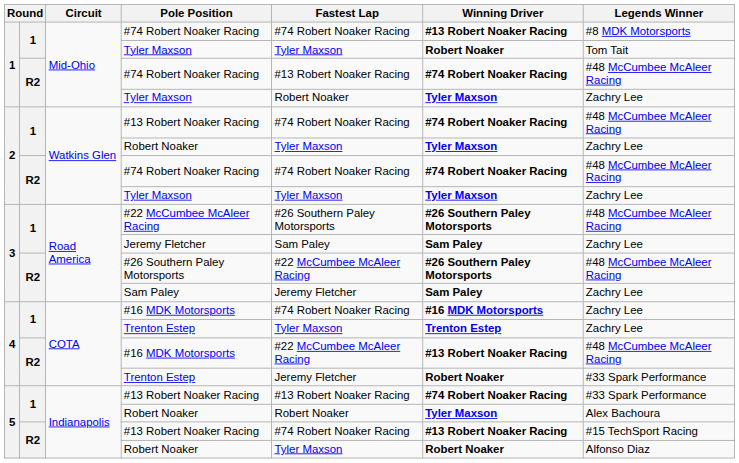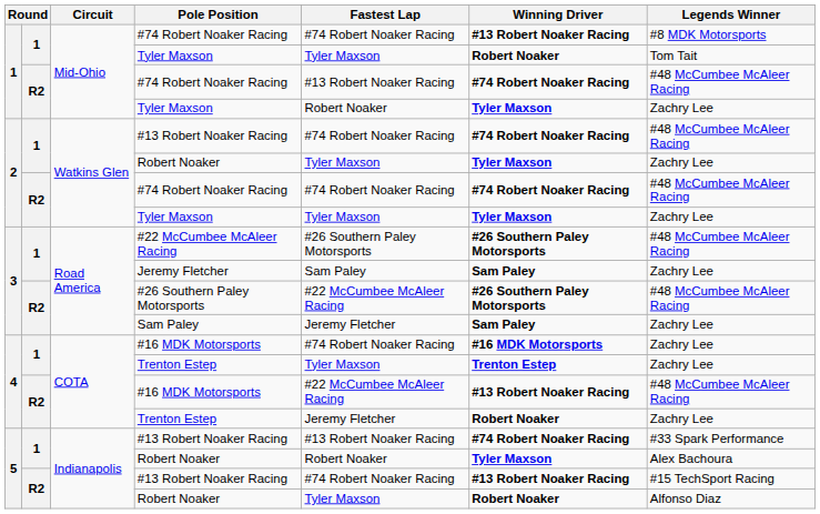 <table class="wikitable" style="font-size:85%;">
 <tr>
 <th colspan=2>Round</th>
 <th>Circuit</th>
 <th>Pole Position</th>
 <th>Fastest Lap</th>
 <th>Winning Driver</th>
 <th>Legends Winner</th>
 </tr>
 <tr>
 <th rowspan=4>1</th>
 <th rowspan=2>1</th>
 <td rowspan=4><a href='#'>Mid-Ohio</a></td>
 <td> #74 Robert Noaker Racing</td>
 <td> #74 Robert Noaker Racing</td>
 <td><strong> #13 Robert Noaker Racing</strong></td>
 <td> #8 <a href='#'>MDK Motorsports</a></td>
 </tr>
 <tr>
 <td> <a href='#'>Tyler Maxson</a></td>
 <td> <a href='#'>Tyler Maxson</a></td>
 <td><strong> Robert Noaker</strong></td>
 <td> Tom Tait</td>
 </tr>
 <tr>
 <th rowspan=2>R2</th>
 <td> #74 Robert Noaker Racing</td>
 <td> #13 Robert Noaker Racing</td>
 <td><strong> #74 Robert Noaker Racing</strong></td>
 <td> #48 <a href='#'>McCumbee McAleer Racing</a></td>
 </tr>
 <tr>
 <td> <a href='#'>Tyler Maxson</a></td>
 <td> Robert Noaker</td>
 <td><strong> <a href='#'>Tyler Maxson</a></strong></td>
 <td> Zachry Lee</td>
 </tr>
 <tr>
 <th rowspan=4>2</th>
 <th rowspan=2>1</th>
 <td rowspan=4><a href='#'>Watkins Glen</a></td>
 <td> #13 Robert Noaker Racing</td>
 <td> #74 Robert Noaker Racing</td>
 <td><strong> #74 Robert Noaker Racing</strong></td>
 <td> #48 <a href='#'>McCumbee McAleer Racing</a></td>
 </tr>
 <tr>
 <td> Robert Noaker</td>
 <td> <a href='#'>Tyler Maxson</a></td>
 <td><strong> <a href='#'>Tyler Maxson</a></strong></td>
 <td> Zachry Lee</td>
 </tr>
 <tr>
 <th rowspan=2>R2</th>
 <td> #74 Robert Noaker Racing</td>
 <td> #74 Robert Noaker Racing</td>
 <td><strong> #74 Robert Noaker Racing</strong></td>
 <td> #48 <a href='#'>McCumbee McAleer Racing</a></td>
 </tr>
 <tr>
 <td> <a href='#'>Tyler Maxson</a></td>
 <td> <a href='#'>Tyler Maxson</a></td>
 <td><strong> <a href='#'>Tyler Maxson</a></strong></td>
 <td> Zachry Lee</td>
 </tr>
 <tr>
 <th rowspan=4>3</th>
 <th rowspan=2>1</th>
 <td rowspan=4><a href='#'>Road America</a></td>
 <td> #22 <a href='#'>McCumbee McAleer Racing</a></td>
 <td> #26 Southern Paley Motorsports</td>
 <td><strong> #26 Southern Paley Motorsports</strong></td>
 <td> #48 <a href='#'>McCumbee McAleer Racing</a></td>
 </tr>
 <tr>
 <td> Jeremy Fletcher</td>
 <td> Sam Paley</td>
 <td><strong> Sam Paley</strong></td>
 <td> Zachry Lee</td>
 </tr>
 <tr>
 <th rowspan=2>R2</th>
 <td> #26 Southern Paley Motorsports</td>
 <td> #22 <a href='#'>McCumbee McAleer Racing</a></td>
 <td><strong> #26 Southern Paley Motorsports</strong></td>
 <td> #48 <a href='#'>McCumbee McAleer Racing</a></td>
 </tr>
 <tr>
 <td> Sam Paley</td>
 <td> Jeremy Fletcher</td>
 <td><strong> Sam Paley</strong></td>
 <td> Zachry Lee</td>
 </tr>
 <tr>
 <th rowspan=4>4</th>
 <th rowspan=2>1</th>
 <td rowspan=4><a href='#'>COTA</a></td>
 <td> #16 <a href='#'>MDK Motorsports</a></td>
 <td> #74 Robert Noaker Racing</td>
 <td><strong> #16 <a href='#'>MDK Motorsports</a></strong></td>
 <td> Zachry Lee</td>
 </tr>
 <tr>
 <td> <a href='#'>Trenton Estep</a></td>
 <td> <a href='#'>Tyler Maxson</a></td>
 <td><strong> <a href='#'>Trenton Estep</a></strong></td>
 <td> Zachry Lee</td>
 </tr>
 <tr>
 <th rowspan=2>R2</th>
 <td> #16 <a href='#'>MDK Motorsports</a></td>
 <td> #22 <a href='#'>McCumbee McAleer Racing</a></td>
 <td><strong> #13 Robert Noaker Racing</strong></td>
 <td> #48 <a href='#'>McCumbee McAleer Racing</a></td>
 </tr>
 <tr>
 <td> <a href='#'>Trenton Estep</a></td>
 <td> Jeremy Fletcher</td>
 <td><strong> Robert Noaker</strong></td>
-<td> #33 Spark Performance</td>
+<td> Zachry Lee</td>
 </tr>
 <tr>
 <th rowspan=4>5</th>
 <th rowspan=2>1</th>
 <td rowspan=4><a href='#'>Indianapolis</a></td>
 <td> #13 Robert Noaker Racing</td>
 <td> #13 Robert Noaker Racing</td>
 <td><strong> #74 Robert Noaker Racing</strong></td>
 <td> #33 Spark Performance</td>
 </tr>
 <tr>
 <td> Robert Noaker</td>
 <td> Robert Noaker</td>
 <td><strong> <a href='#'>Tyler Maxson</a></strong></td>
 <td> Alex Bachoura</td>
 </tr>
 <tr>
 <th rowspan=2>R2</th>
 <td> #13 Robert Noaker Racing</td>
 <td> #74 Robert Noaker Racing</td>
 <td><strong> #13 Robert Noaker Racing</strong></td>
 <td> #15 TechSport Racing</td>
 </tr>
 <tr>
 <td> Robert Noaker</td>
 <td> <a href='#'>Tyler Maxson</a></td>
 <td><strong> Robert Noaker</strong></td>
 <td> Alfonso Diaz</td>
 </tr>
 </table>
